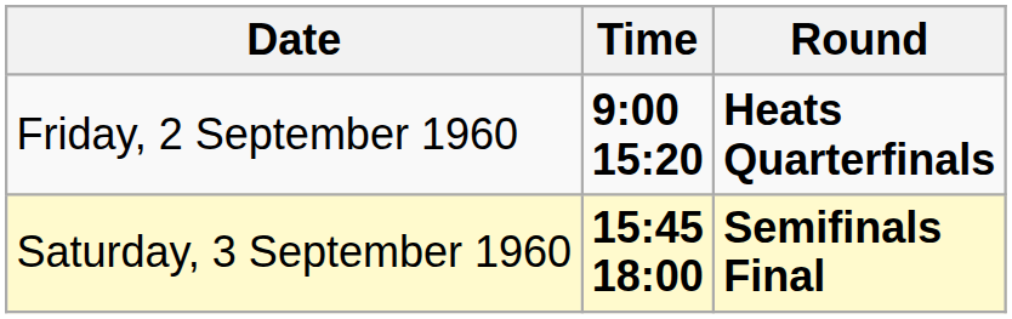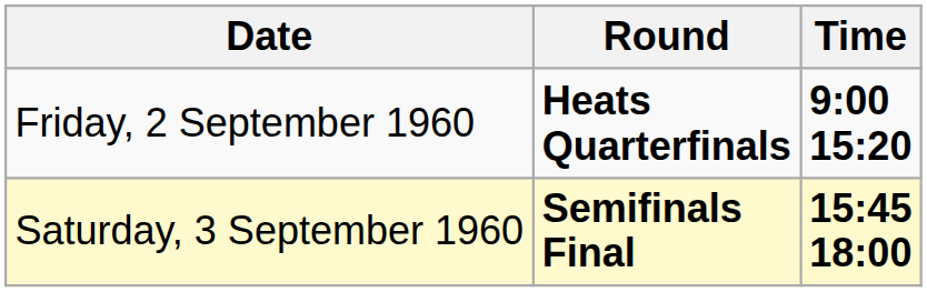 <table class="wikitable">
 <tr>
 <th>Date</th>
+<th>Round</th>
 <th>Time</th>
-<th>Round</th>
 </tr>
 <tr>
 <td>Friday, 2 September 1960</td>
+<td><strong>Heats</strong><br><strong>Quarterfinals</strong></td>
 <td><strong>9:00</strong><br><strong>15:20</strong></td>
-<td><strong>Heats</strong><br><strong>Quarterfinals</strong></td>
 </tr>
 <tr style=background:lemonchiffon>
 <td>Saturday, 3 September 1960</td>
+<td><strong>Semifinals</strong><br><strong>Final</strong></td>
 <td><strong>15:45</strong><br><strong>18:00</strong></td>
-<td><strong>Semifinals</strong><br><strong>Final</strong></td>
 </tr>
 </table>
